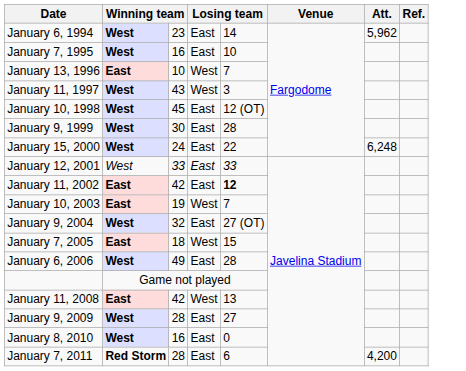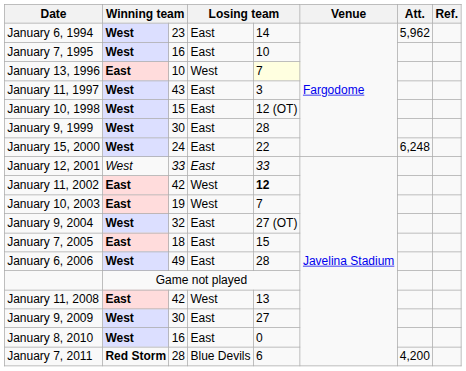 <table class="wikitable" font=90%">
 <tr>
 <th>Date</th>
 <th colspan=2>Winning team</th>
 <th colspan=2>Losing team</th>
 <th>Venue</th>
 <th>Att.</th>
 <th>Ref.</th>
 </tr>
 <tr>
 <td>January 6, 1994</td>
 <td style="background: #dcdfff;"><strong>West</strong></td>
 <td>23</td>
 <td>East</td>
 <td>14</td>
 <td rowspan=7><a href='#'>Fargodome</a></td>
 <td>5,962</td>
 <td></td>
 </tr>
 <tr>
 <td>January 7, 1995</td>
 <td style="background: #dcdfff;"><strong>West</strong></td>
 <td>16</td>
 <td>East</td>
 <td>10</td>
 <td></td>
 <td></td>
 </tr>
 <tr>
 <td>January 13, 1996</td>
 <td style="background: #ffdcdc;"><strong>East</strong></td>
 <td>10</td>
 <td>West</td>
-<td>7</td>
+<td style="background: lightyellow;">7</td>
 <td></td>
 <td></td>
 </tr>
 <tr>
 <td>January 11, 1997</td>
 <td style="background: #dcdfff;"><strong>West</strong></td>
 <td>43</td>
-<td>West</td>
+<td>East</td>
 <td>3</td>
 <td></td>
 <td></td>
 </tr>
 <tr>
 <td>January 10, 1998</td>
 <td style="background: #dcdfff;"><strong>West</strong></td>
-<td>45</td>
+<td>15</td>
 <td>East</td>
 <td>12 (OT)</td>
 <td></td>
 <td></td>
 </tr>
 <tr>
 <td>January 9, 1999</td>
 <td style="background: #dcdfff;"><strong>West</strong></td>
 <td>30</td>
 <td>East</td>
 <td>28</td>
 <td></td>
 <td></td>
 </tr>
 <tr>
 <td>January 15, 2000</td>
 <td style="background: #dcdfff;"><strong>West</strong></td>
 <td>24</td>
 <td>East</td>
 <td>22</td>
 <td>6,248</td>
 <td></td>
 </tr>
 <tr>
 <td>January 12, 2001</td>
 <td><em>West</em></td>
 <td><em>33</em></td>
 <td><em>East</em></td>
 <td><em>33</em></td>
 <td rowspan=11><a href='#'>Javelina Stadium</a></td>
 <td></td>
 <td></td>
 </tr>
 <tr>
 <td>January 11, 2002</td>
 <td style="background: #ffdcdc;"><strong>East</strong></td>
 <td>42</td>
-<td>East</td>
+<td>West</td>
 <td><strong>12</strong></td>
 <td></td>
 <td></td>
 </tr>
 <tr>
 <td>January 10, 2003</td>
 <td style="background: #ffdcdc;"><strong>East</strong></td>
 <td>19</td>
 <td>West</td>
 <td>7</td>
 <td></td>
 <td></td>
 </tr>
 <tr>
 <td>January 9, 2004</td>
 <td style="background: #dcdfff;"><strong>West</strong></td>
 <td>32</td>
 <td>East</td>
 <td>27 (OT)</td>
 <td></td>
 <td></td>
 </tr>
 <tr>
 <td>January 7, 2005</td>
 <td style="background: #ffdcdc;"><strong>East</strong></td>
 <td>18</td>
-<td>West</td>
+<td>East</td>
 <td>15</td>
 <td></td>
 <td></td>
 </tr>
 <tr>
 <td>January 6, 2006</td>
 <td style="background: #dcdfff;"><strong>West</strong></td>
 <td>49</td>
 <td>East</td>
 <td>28</td>
 <td></td>
 <td></td>
 </tr>
 <tr>
 <td></td>
 <td colspan=4 style="text-align:center;">Game not played</td>
 <td></td>
 <td></td>
 </tr>
 <tr>
 <td>January 11, 2008</td>
 <td style="background: #ffdcdc;"><strong>East</strong></td>
 <td>42</td>
 <td>West</td>
 <td>13</td>
 <td></td>
 <td></td>
 </tr>
 <tr>
 <td>January 9, 2009</td>
 <td style="background: #dcdfff;"><strong>West</strong></td>
-<td>28</td>
+<td>30</td>
 <td>East</td>
 <td>27</td>
 <td></td>
 <td></td>
 </tr>
 <tr>
 <td>January 8, 2010</td>
 <td style="background: #dcdfff;"><strong>West</strong></td>
 <td>16</td>
 <td>East</td>
 <td>0</td>
 <td></td>
 <td></td>
 </tr>
 <tr>
 <td>January 7, 2011</td>
 <td><strong>Red Storm</strong></td>
 <td>28</td>
-<td>East</td>
+<td>Blue Devils</td>
 <td>6</td>
 <td>4,200</td>
 <td></td>
 </tr>
 </table>
